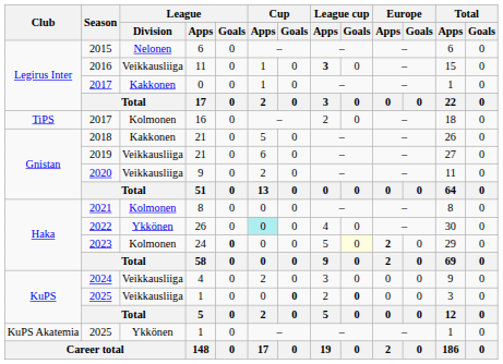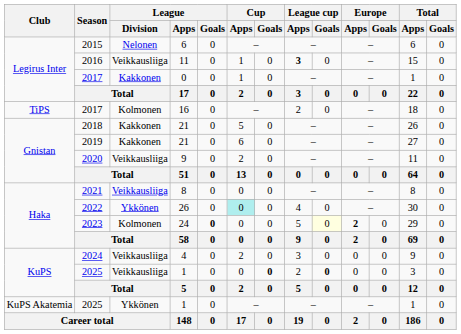 <table class="wikitable" style="text-align:center">
 <tr>
 <th rowspan="2">Club</th>
 <th rowspan="2">Season</th>
 <th colspan="3">League</th>
 <th colspan="2">Cup</th>
 <th colspan="2">League cup</th>
 <th colspan="2">Europe</th>
 <th colspan="2">Total</th>
 </tr>
 <tr>
 <th>Division</th>
 <th>Apps</th>
 <th>Goals</th>
 <th>Apps</th>
 <th>Goals</th>
 <th>Apps</th>
 <th>Goals</th>
 <th>Apps</th>
 <th>Goals</th>
 <th>Apps</th>
 <th>Goals</th>
 </tr>
 <tr>
 <td rowspan=4><a href='#'>Legirus Inter</a></td>
 <td>2015</td>
 <td><a href='#'>Nelonen</a></td>
 <td>6</td>
 <td>0</td>
 <td colspan=2>–</td>
 <td colspan=2>–</td>
 <td colspan=2>–</td>
 <td>6</td>
 <td>0</td>
 </tr>
 <tr>
 <td>2016</td>
 <td>Veikkausliiga</td>
 <td>11</td>
 <td>0</td>
 <td>1</td>
 <td>0</td>
 <td><strong>3</strong></td>
 <td>0</td>
 <td colspan=2>–</td>
 <td>15</td>
 <td>0</td>
 </tr>
 <tr>
 <td><a href='#'>2017</a></td>
 <td><a href='#'>Kakkonen</a></td>
 <td>0</td>
 <td>0</td>
 <td>1</td>
 <td>0</td>
 <td colspan=2>–</td>
 <td colspan=2>–</td>
 <td>1</td>
 <td>0</td>
 </tr>
 <tr>
 <th colspan="2">Total</th>
 <th>17</th>
 <th>0</th>
 <th>2</th>
 <th>0</th>
 <th>3</th>
 <th>0</th>
 <th>0</th>
 <th>0</th>
 <th>22</th>
 <th>0</th>
 </tr>
 <tr>
 <td><a href='#'>TiPS</a></td>
 <td>2017</td>
 <td>Kolmonen</td>
 <td>16</td>
 <td>0</td>
 <td colspan=2>–</td>
 <td>2</td>
 <td>0</td>
 <td colspan=2>–</td>
 <td>18</td>
 <td>0</td>
 </tr>
 <tr>
 <td rowspan=4><a href='#'>Gnistan</a></td>
 <td>2018</td>
 <td>Kakkonen</td>
 <td>21</td>
 <td>0</td>
 <td>5</td>
 <td>0</td>
 <td colspan=2>–</td>
 <td colspan=2>–</td>
 <td>26</td>
 <td>0</td>
 </tr>
 <tr>
 <td>2019</td>
-<td>Veikkausliiga</td>
+<td>Kakkonen</td>
 <td>21</td>
 <td>0</td>
 <td>6</td>
 <td>0</td>
 <td colspan=2>–</td>
 <td colspan=2>–</td>
 <td>27</td>
 <td>0</td>
 </tr>
 <tr>
 <td><a href='#'>2020</a></td>
 <td>Veikkausliiga</td>
 <td>9</td>
 <td>0</td>
 <td>2</td>
 <td>0</td>
 <td colspan=2>–</td>
 <td colspan=2>–</td>
 <td>11</td>
 <td>0</td>
 </tr>
 <tr>
 <th colspan="2">Total</th>
 <th>51</th>
 <th>0</th>
 <th>13</th>
 <th>0</th>
 <th>0</th>
 <th>0</th>
 <th>0</th>
 <th>0</th>
 <th>64</th>
 <th>0</th>
 </tr>
 <tr>
 <td rowspan=4><a href='#'>Haka</a></td>
 <td><a href='#'>2021</a></td>
-<td><a href='#'>Kolmonen</a></td>
+<td><a href='#'>Veikkausliiga</a></td>
 <td>8</td>
 <td>0</td>
 <td>0</td>
 <td>0</td>
 <td colspan=2>–</td>
 <td colspan=2>–</td>
 <td>8</td>
 <td>0</td>
 </tr>
 <tr>
 <td><a href='#'>2022</a></td>
 <td><a href='#'>Ykkönen</a></td>
 <td>26</td>
 <td>0</td>
 <td style="background: paleturquoise;">0</td>
 <td>0</td>
 <td>4</td>
 <td>0</td>
 <td colspan=2>–</td>
 <td>30</td>
 <td>0</td>
 </tr>
 <tr>
 <td><a href='#'>2023</a></td>
 <td>Kolmonen</td>
 <td>24</td>
 <td><strong>0</strong></td>
 <td>0</td>
 <td>0</td>
 <td>5</td>
 <td style="background: lightyellow;">0</td>
 <td><strong>2</strong></td>
 <td>0</td>
 <td>29</td>
 <td>0</td>
 </tr>
 <tr>
 <th colspan="2">Total</th>
 <th>58</th>
 <th>0</th>
 <th>0</th>
 <th>0</th>
 <th>9</th>
 <th>0</th>
 <th>2</th>
 <th>0</th>
 <th>69</th>
 <th>0</th>
 </tr>
 <tr>
 <td rowspan=3><a href='#'>KuPS</a></td>
 <td><a href='#'>2024</a></td>
 <td>Veikkausliiga</td>
 <td>4</td>
 <td>0</td>
 <td>2</td>
 <td>0</td>
 <td>3</td>
 <td>0</td>
 <td>0</td>
 <td>0</td>
 <td>9</td>
 <td>0</td>
 </tr>
 <tr>
 <td><a href='#'>2025</a></td>
 <td>Veikkausliiga</td>
 <td>1</td>
 <td>0</td>
 <td>0</td>
 <td><strong>0</strong></td>
 <td>2</td>
 <td><strong>0</strong></td>
 <td>0</td>
 <td>0</td>
 <td>3</td>
 <td>0</td>
 </tr>
 <tr>
 <th colspan=2>Total</th>
 <th>5</th>
 <th>0</th>
 <th>2</th>
 <th>0</th>
 <th>5</th>
 <th>0</th>
 <th>0</th>
 <th>0</th>
 <th>12</th>
 <th>0</th>
 </tr>
 <tr>
 <td>KuPS Akatemia</td>
 <td>2025</td>
 <td>Ykkönen</td>
 <td>1</td>
 <td>0</td>
 <td colspan=2>–</td>
 <td colspan=2>–</td>
 <td colspan=2>–</td>
 <td>1</td>
 <td>0</td>
 </tr>
 <tr>
 <th colspan="3">Career total</th>
 <th>148</th>
 <th>0</th>
 <th>17</th>
 <th>0</th>
 <th>19</th>
 <th>0</th>
 <th>2</th>
 <th>0</th>
 <th>186</th>
 <th>0</th>
 </tr>
 </table>
